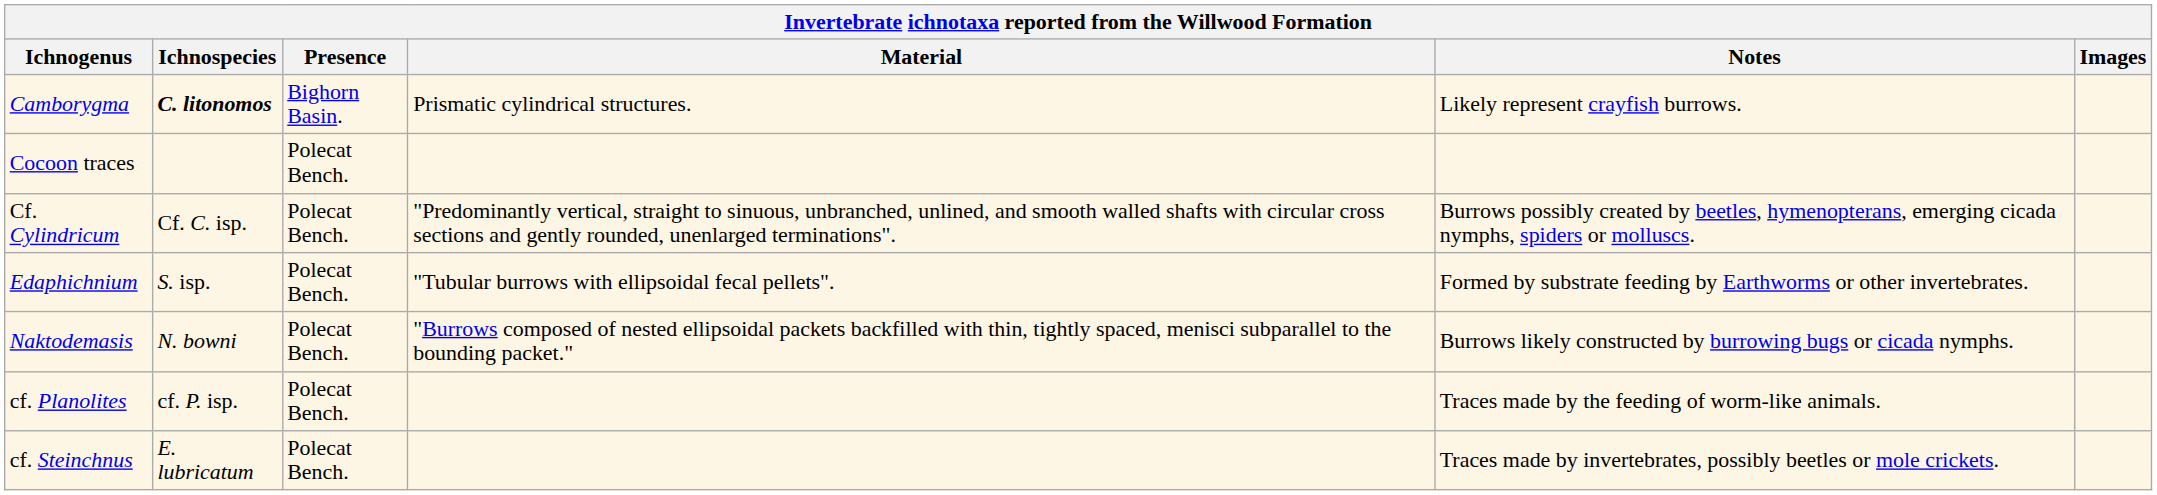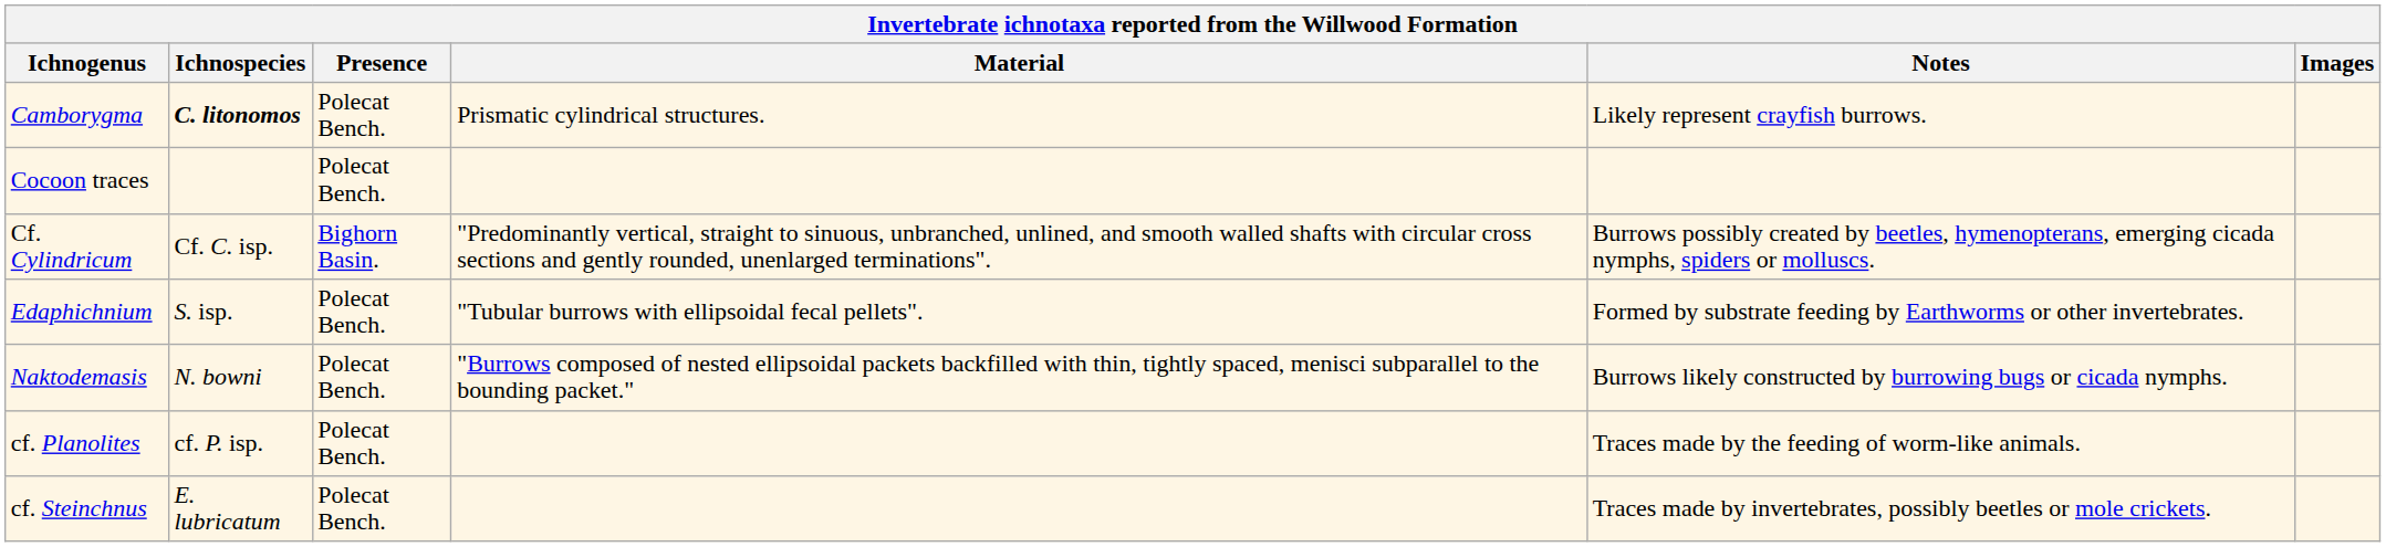 <table class="wikitable" align="center">
 <tr>
 <th colspan="6" align="center"><strong><a href='#'>Invertebrate</a> <a href='#'>ichnotaxa</a> reported from the Willwood Formation</strong></th>
 </tr>
 <tr>
 <th>Ichnogenus</th>
 <th>Ichnospecies</th>
 <th>Presence</th>
 <th><strong>Material</strong></th>
 <th>Notes</th>
 <th>Images</th>
 </tr>
 <tr>
 <td style="background:#FEF6E4;"><em><a href='#'>Camborygma</a></em></td>
 <td style="background:#FEF6E4;"><strong><em>C. litonomos</em></strong></td>
-<td style="background:#FEF6E4;"><a href='#'>Bighorn Basin</a>.</td>
+<td style="background:#FEF6E4;">Polecat Bench.</td>
 <td style="background:#FEF6E4;">Prismatic cylindrical structures.</td>
 <td style="background:#FEF6E4;">Likely represent <a href='#'>crayfish</a> burrows.</td>
 <td style="background:#FEF6E4;"></td>
 </tr>
 <tr>
 <td style="background:#FEF6E4;"><a href='#'>Cocoon</a> traces</td>
 <td style="background:#FEF6E4;"></td>
 <td style="background:#FEF6E4;">Polecat Bench.</td>
 <td style="background:#FEF6E4;"></td>
 <td style="background:#FEF6E4;"></td>
 <td style="background:#FEF6E4;"></td>
 </tr>
 <tr>
 <td style="background:#FEF6E4;">Cf. <em><a href='#'>Cylindricum</a></em></td>
 <td style="background:#FEF6E4;">Cf. <em>C.</em> isp.</td>
-<td style="background:#FEF6E4;">Polecat Bench.</td>
+<td style="background:#FEF6E4;"><a href='#'>Bighorn Basin</a>.</td>
 <td style="background:#FEF6E4;">"Predominantly vertical, straight to sinuous, unbranched, unlined, and smooth walled shafts with circular cross sections and gently rounded, unenlarged terminations".</td>
 <td style="background:#FEF6E4;">Burrows possibly created by <a href='#'>beetles</a>, <a href='#'>hymenopterans</a>, emerging cicada nymphs, <a href='#'>spiders</a> or <a href='#'>molluscs</a>.</td>
 <td style="background:#FEF6E4;"></td>
 </tr>
 <tr>
 <td style="background:#FEF6E4;"><em><a href='#'>Edaphichnium</a></em></td>
 <td style="background:#FEF6E4;"><em>S.</em> isp.</td>
 <td style="background:#FEF6E4;">Polecat Bench.</td>
 <td style="background:#FEF6E4;">"Tubular burrows with ellipsoidal fecal pellets".</td>
 <td style="background:#FEF6E4;">Formed by substrate feeding by <a href='#'>Earthworms</a> or other invertebrates.</td>
 <td style="background:#FEF6E4;"></td>
 </tr>
 <tr>
 <td style="background:#FEF6E4;"><em><a href='#'>Naktodemasis</a></em></td>
 <td style="background:#FEF6E4;"><em>N. bowni</em></td>
 <td style="background:#FEF6E4;">Polecat Bench.</td>
 <td style="background:#FEF6E4;">"<a href='#'>Burrows</a> composed of nested ellipsoidal packets backfilled with thin, tightly spaced, menisci subparallel to the bounding packet."</td>
 <td style="background:#FEF6E4;">Burrows likely constructed by <a href='#'>burrowing bugs</a> or <a href='#'>cicada</a> nymphs.</td>
 <td style="background:#FEF6E4;"></td>
 </tr>
 <tr>
 <td style="background:#FEF6E4;">cf. <em><a href='#'>Planolites</a></em></td>
 <td style="background:#FEF6E4;">cf. <em>P.</em> isp.</td>
 <td style="background:#FEF6E4;">Polecat Bench.</td>
 <td style="background:#FEF6E4;"></td>
 <td style="background:#FEF6E4;">Traces made by the feeding of worm-like animals.</td>
 <td style="background:#FEF6E4;"></td>
 </tr>
 <tr>
 <td style="background:#FEF6E4;">cf. <em><a href='#'>Steinchnus</a></em></td>
 <td style="background:#FEF6E4;"><em>E. lubricatum</em></td>
 <td style="background:#FEF6E4;">Polecat Bench.</td>
 <td style="background:#FEF6E4;"></td>
 <td style="background:#FEF6E4;">Traces made by invertebrates, possibly beetles or <a href='#'>mole crickets</a>.</td>
 <td style="background:#FEF6E4;"></td>
 </tr>
 </table>
